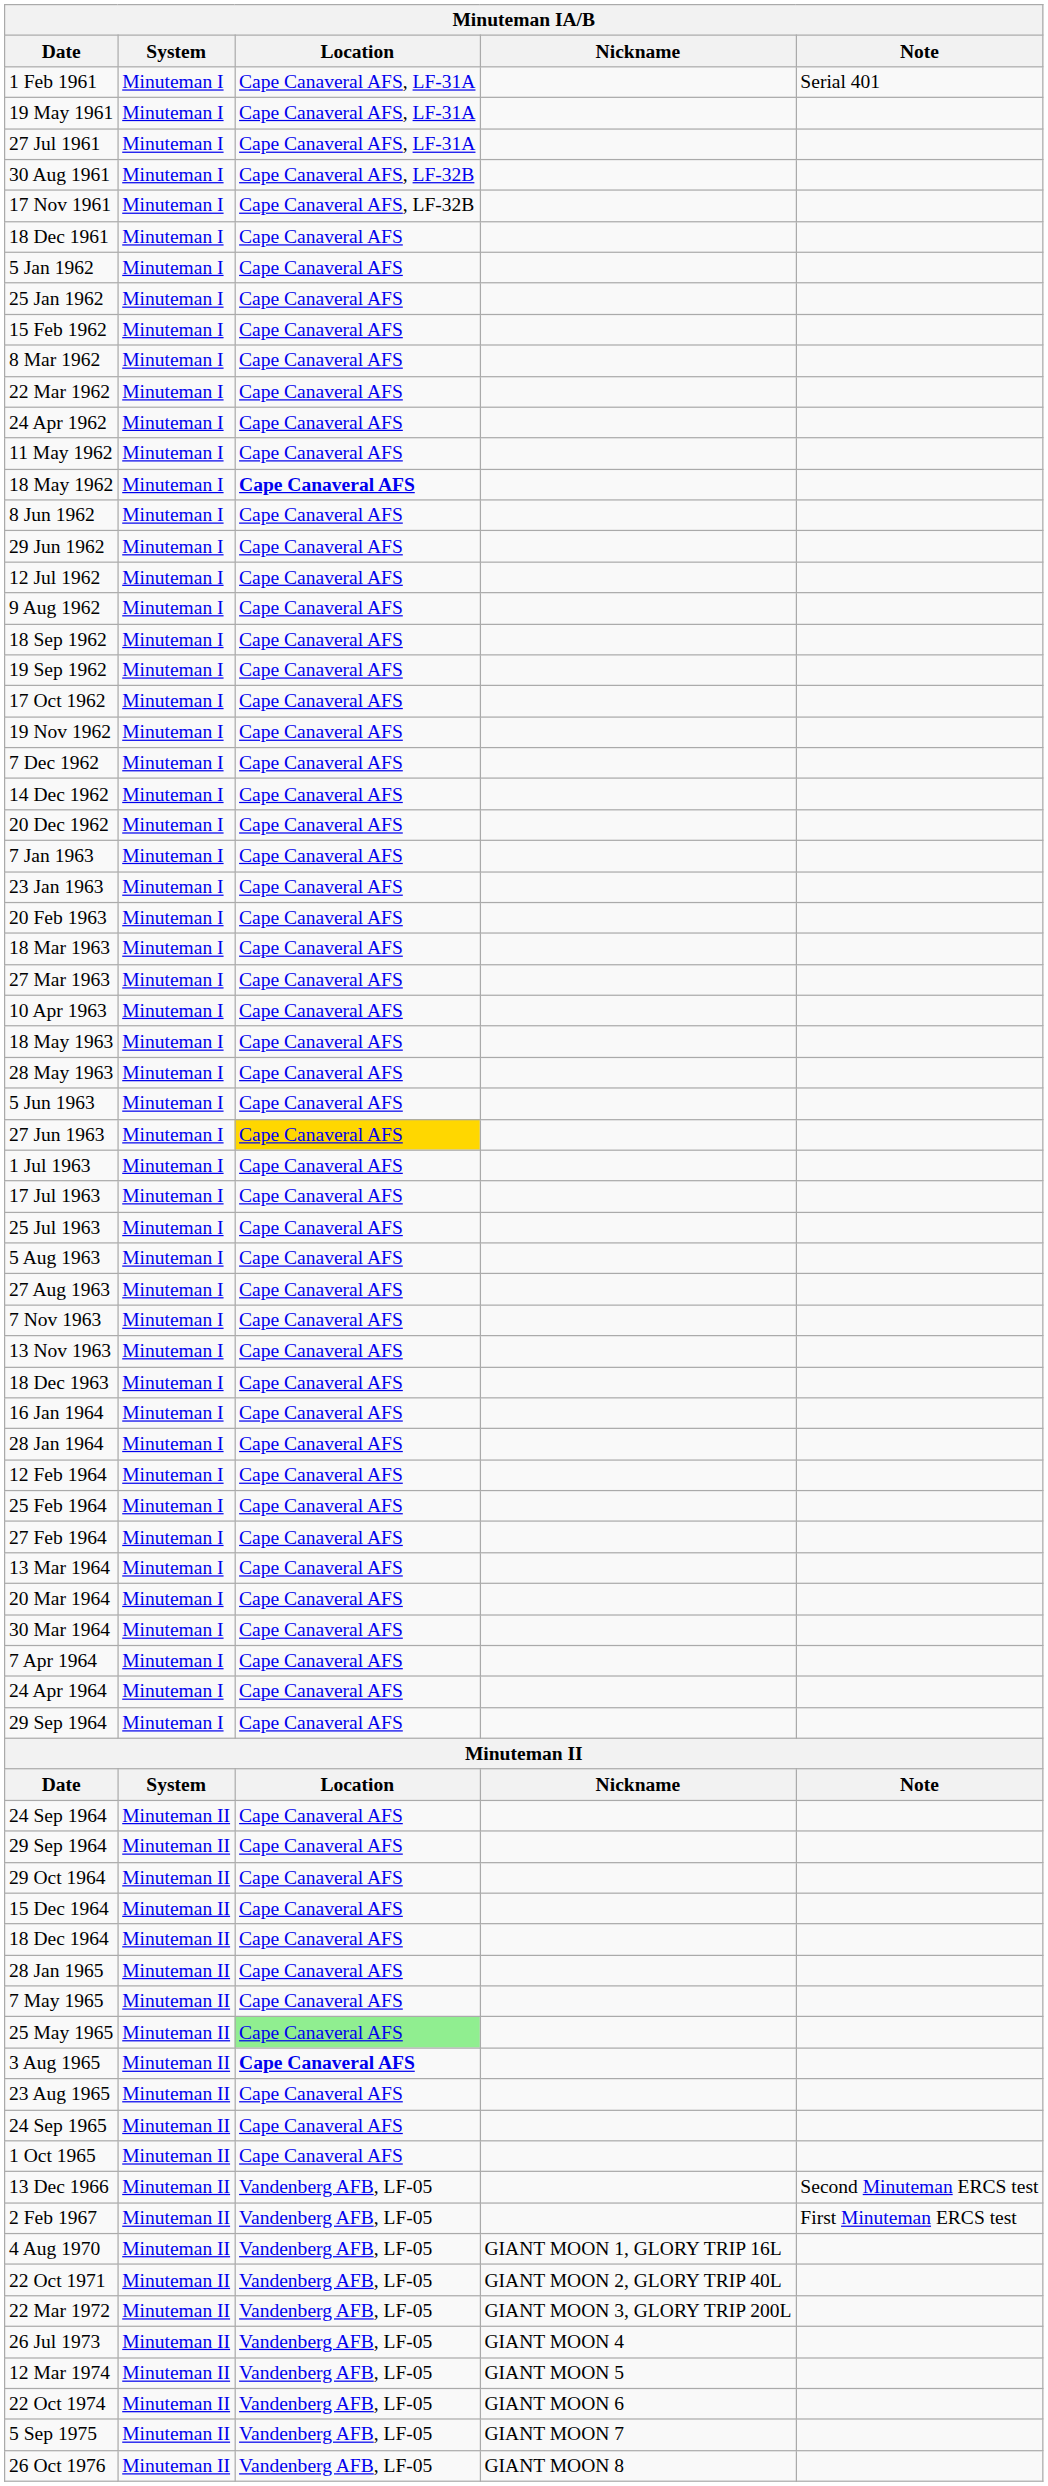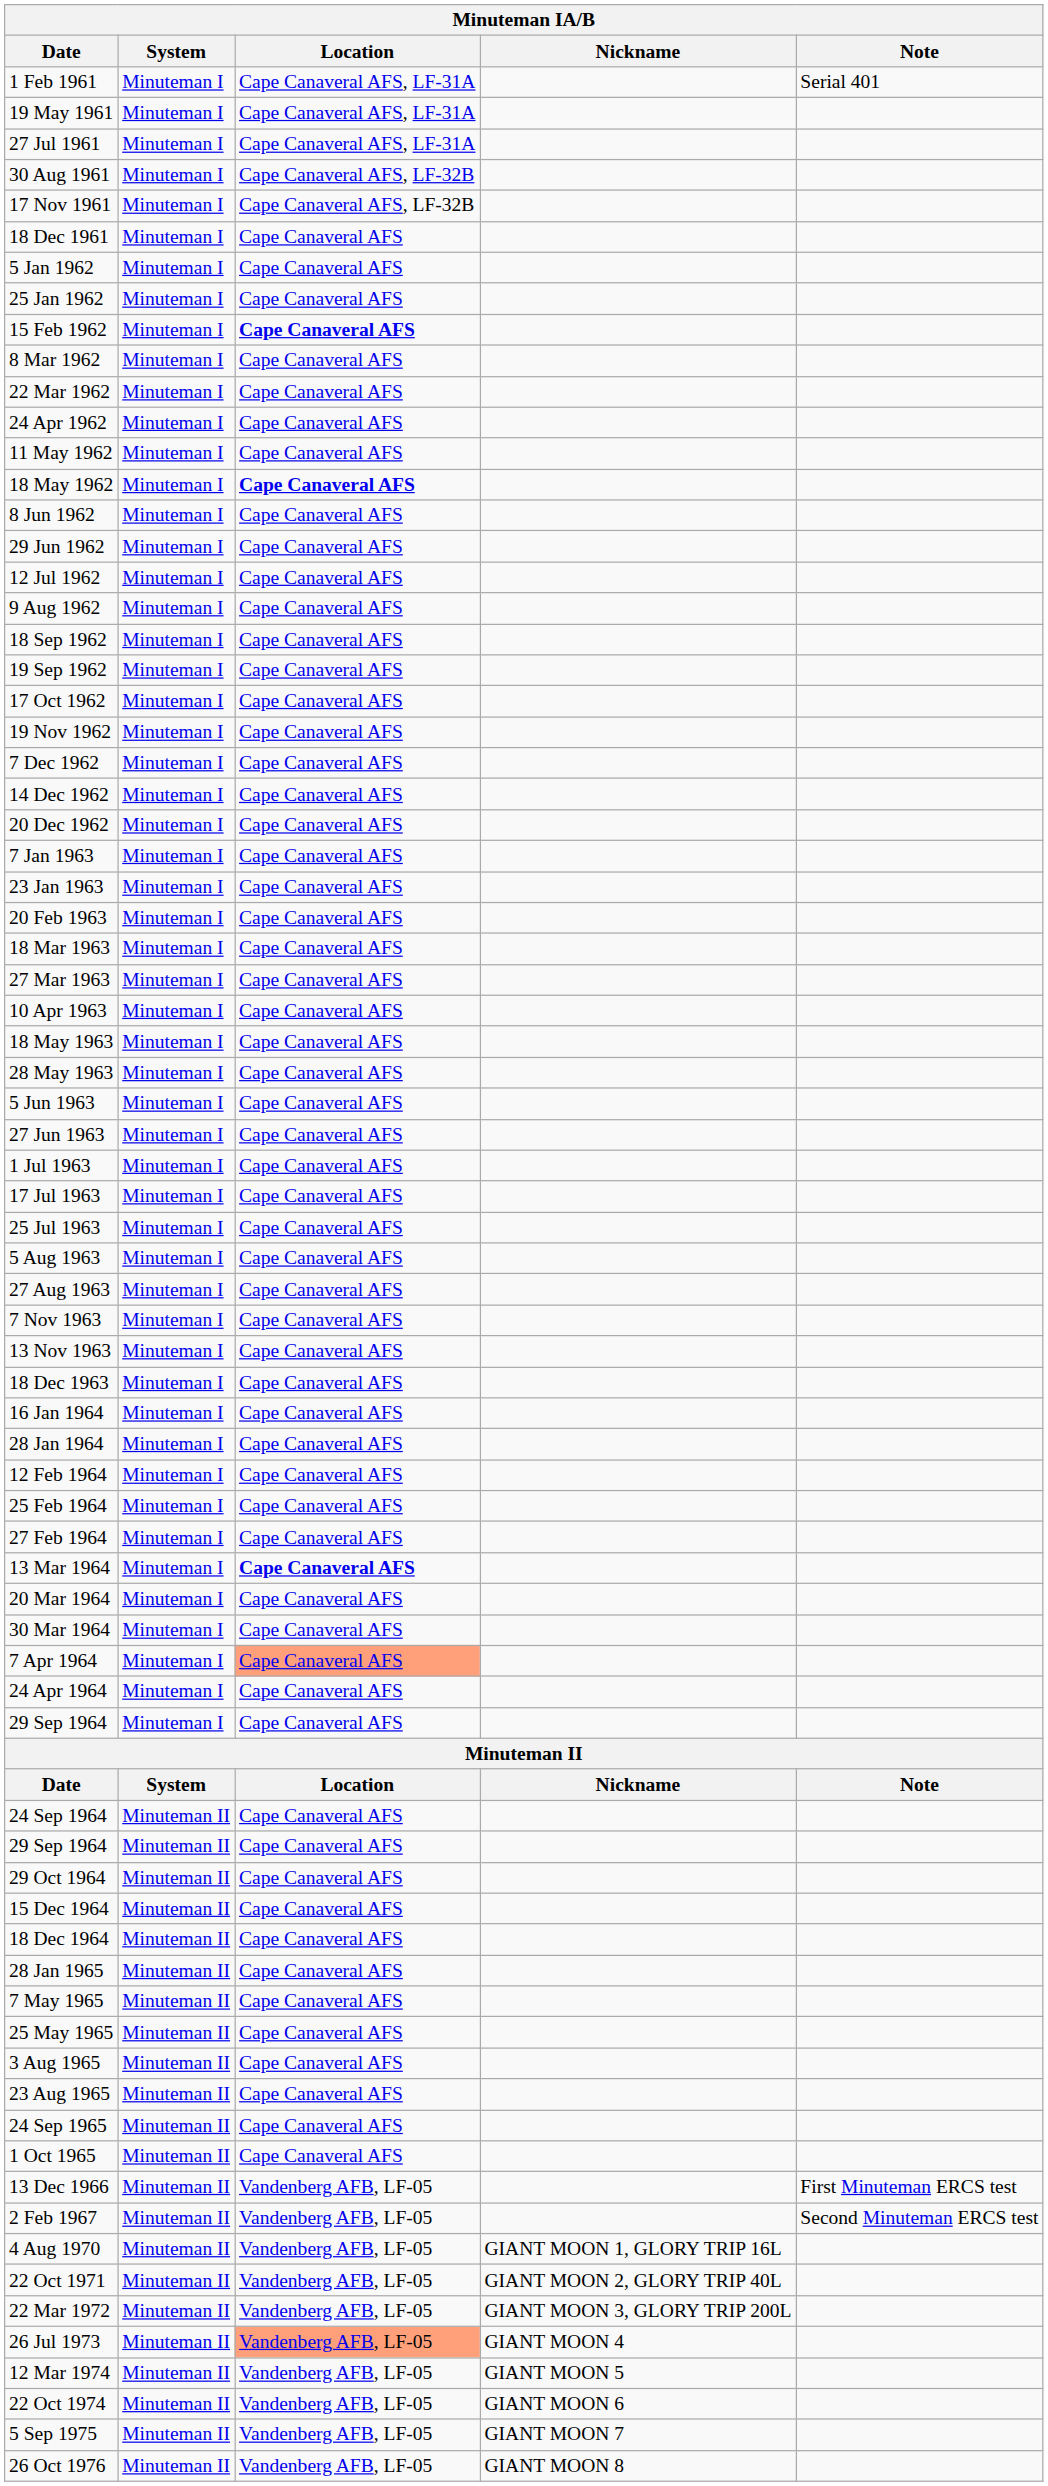 <table class="wikitable">
 <tr>
 <th colspan=6>Minuteman IA/B</th>
 </tr>
 <tr>
 <th>Date</th>
 <th>System</th>
 <th>Location</th>
 <th>Nickname</th>
 <th>Note</th>
 </tr>
 <tr>
 <td>1 Feb 1961</td>
 <td><a href='#'>Minuteman I</a></td>
 <td><a href='#'>Cape Canaveral AFS</a>, <a href='#'>LF-31A</a></td>
 <td></td>
 <td>Serial 401</td>
 </tr>
 <tr>
 <td>19 May 1961</td>
 <td><a href='#'>Minuteman I</a></td>
 <td><a href='#'>Cape Canaveral AFS</a>, <a href='#'>LF-31A</a></td>
 <td></td>
 <td></td>
 </tr>
 <tr>
 <td>27 Jul 1961</td>
 <td><a href='#'>Minuteman I</a></td>
 <td><a href='#'>Cape Canaveral AFS</a>, <a href='#'>LF-31A</a></td>
 <td></td>
 <td></td>
 </tr>
 <tr>
 <td>30 Aug 1961</td>
 <td><a href='#'>Minuteman I</a></td>
 <td><a href='#'>Cape Canaveral AFS</a>, <a href='#'>LF-32B</a></td>
 <td></td>
 <td></td>
 </tr>
 <tr>
 <td>17 Nov 1961</td>
 <td><a href='#'>Minuteman I</a></td>
 <td><a href='#'>Cape Canaveral AFS</a>, LF-32B</td>
 <td></td>
 <td></td>
 </tr>
 <tr>
 <td>18 Dec 1961</td>
 <td><a href='#'>Minuteman I</a></td>
 <td><a href='#'>Cape Canaveral AFS</a></td>
 <td></td>
 <td></td>
 </tr>
 <tr>
 <td>5 Jan 1962</td>
 <td><a href='#'>Minuteman I</a></td>
 <td><a href='#'>Cape Canaveral AFS</a></td>
 <td></td>
 <td></td>
 </tr>
 <tr>
 <td>25 Jan 1962</td>
 <td><a href='#'>Minuteman I</a></td>
 <td><a href='#'>Cape Canaveral AFS</a></td>
 <td></td>
 <td></td>
 </tr>
 <tr>
 <td>15 Feb 1962</td>
 <td><a href='#'>Minuteman I</a></td>
-<td><a href='#'>Cape Canaveral AFS</a></td>
+<td><strong><a href='#'>Cape Canaveral AFS</a></strong></td>
 <td></td>
 <td></td>
 </tr>
 <tr>
 <td>8 Mar 1962</td>
 <td><a href='#'>Minuteman I</a></td>
 <td><a href='#'>Cape Canaveral AFS</a></td>
 <td></td>
 <td></td>
 </tr>
 <tr>
 <td>22 Mar 1962</td>
 <td><a href='#'>Minuteman I</a></td>
 <td><a href='#'>Cape Canaveral AFS</a></td>
 <td></td>
 <td></td>
 </tr>
 <tr>
 <td>24 Apr 1962</td>
 <td><a href='#'>Minuteman I</a></td>
 <td><a href='#'>Cape Canaveral AFS</a></td>
 <td></td>
 <td></td>
 </tr>
 <tr>
 <td>11 May 1962</td>
 <td><a href='#'>Minuteman I</a></td>
 <td><a href='#'>Cape Canaveral AFS</a></td>
 <td></td>
 <td></td>
 </tr>
 <tr>
 <td>18 May 1962</td>
 <td><a href='#'>Minuteman I</a></td>
 <td><strong><a href='#'>Cape Canaveral AFS</a></strong></td>
 <td></td>
 <td></td>
 </tr>
 <tr>
 <td>8 Jun 1962</td>
 <td><a href='#'>Minuteman I</a></td>
 <td><a href='#'>Cape Canaveral AFS</a></td>
 <td></td>
 <td></td>
 </tr>
 <tr>
 <td>29 Jun 1962</td>
 <td><a href='#'>Minuteman I</a></td>
 <td><a href='#'>Cape Canaveral AFS</a></td>
 <td></td>
 <td></td>
 </tr>
 <tr>
 <td>12 Jul 1962</td>
 <td><a href='#'>Minuteman I</a></td>
 <td><a href='#'>Cape Canaveral AFS</a></td>
 <td></td>
 <td></td>
 </tr>
 <tr>
 <td>9 Aug 1962</td>
 <td><a href='#'>Minuteman I</a></td>
 <td><a href='#'>Cape Canaveral AFS</a></td>
 <td></td>
 <td></td>
 </tr>
 <tr>
 <td>18 Sep 1962</td>
 <td><a href='#'>Minuteman I</a></td>
 <td><a href='#'>Cape Canaveral AFS</a></td>
 <td></td>
 <td></td>
 </tr>
 <tr>
 <td>19 Sep 1962</td>
 <td><a href='#'>Minuteman I</a></td>
 <td><a href='#'>Cape Canaveral AFS</a></td>
 <td></td>
 <td></td>
 </tr>
 <tr>
 <td>17 Oct 1962</td>
 <td><a href='#'>Minuteman I</a></td>
 <td><a href='#'>Cape Canaveral AFS</a></td>
 <td></td>
 <td></td>
 </tr>
 <tr>
 <td>19 Nov 1962</td>
 <td><a href='#'>Minuteman I</a></td>
 <td><a href='#'>Cape Canaveral AFS</a></td>
 <td></td>
 <td></td>
 </tr>
 <tr>
 <td>7 Dec 1962</td>
 <td><a href='#'>Minuteman I</a></td>
 <td><a href='#'>Cape Canaveral AFS</a></td>
 <td></td>
 <td></td>
 </tr>
 <tr>
 <td>14 Dec 1962</td>
 <td><a href='#'>Minuteman I</a></td>
 <td><a href='#'>Cape Canaveral AFS</a></td>
 <td></td>
 <td></td>
 </tr>
 <tr>
 <td>20 Dec 1962</td>
 <td><a href='#'>Minuteman I</a></td>
 <td><a href='#'>Cape Canaveral AFS</a></td>
 <td></td>
 <td></td>
 </tr>
 <tr>
 <td>7 Jan 1963</td>
 <td><a href='#'>Minuteman I</a></td>
 <td><a href='#'>Cape Canaveral AFS</a></td>
 <td></td>
 <td></td>
 </tr>
 <tr>
 <td>23 Jan 1963</td>
 <td><a href='#'>Minuteman I</a></td>
 <td><a href='#'>Cape Canaveral AFS</a></td>
 <td></td>
 <td></td>
 </tr>
 <tr>
 <td>20 Feb 1963</td>
 <td><a href='#'>Minuteman I</a></td>
 <td><a href='#'>Cape Canaveral AFS</a></td>
 <td></td>
 <td></td>
 </tr>
 <tr>
 <td>18 Mar 1963</td>
 <td><a href='#'>Minuteman I</a></td>
 <td><a href='#'>Cape Canaveral AFS</a></td>
 <td></td>
 <td></td>
 </tr>
 <tr>
 <td>27 Mar 1963</td>
 <td><a href='#'>Minuteman I</a></td>
 <td><a href='#'>Cape Canaveral AFS</a></td>
 <td></td>
 <td></td>
 </tr>
 <tr>
 <td>10 Apr 1963</td>
 <td><a href='#'>Minuteman I</a></td>
 <td><a href='#'>Cape Canaveral AFS</a></td>
 <td></td>
 <td></td>
 </tr>
 <tr>
 <td>18 May 1963</td>
 <td><a href='#'>Minuteman I</a></td>
 <td><a href='#'>Cape Canaveral AFS</a></td>
 <td></td>
 <td></td>
 </tr>
 <tr>
 <td>28 May 1963</td>
 <td><a href='#'>Minuteman I</a></td>
 <td><a href='#'>Cape Canaveral AFS</a></td>
 <td></td>
 <td></td>
 </tr>
 <tr>
 <td>5 Jun 1963</td>
 <td><a href='#'>Minuteman I</a></td>
 <td><a href='#'>Cape Canaveral AFS</a></td>
 <td></td>
 <td></td>
 </tr>
 <tr>
 <td>27 Jun 1963</td>
 <td><a href='#'>Minuteman I</a></td>
-<td style="background: gold;"><a href='#'>Cape Canaveral AFS</a></td>
+<td><a href='#'>Cape Canaveral AFS</a></td>
 <td></td>
 <td></td>
 </tr>
 <tr>
 <td>1 Jul 1963</td>
 <td><a href='#'>Minuteman I</a></td>
 <td><a href='#'>Cape Canaveral AFS</a></td>
 <td></td>
 <td></td>
 </tr>
 <tr>
 <td>17 Jul 1963</td>
 <td><a href='#'>Minuteman I</a></td>
 <td><a href='#'>Cape Canaveral AFS</a></td>
 <td></td>
 <td></td>
 </tr>
 <tr>
 <td>25 Jul 1963</td>
 <td><a href='#'>Minuteman I</a></td>
 <td><a href='#'>Cape Canaveral AFS</a></td>
 <td></td>
 <td></td>
 </tr>
 <tr>
 <td>5 Aug 1963</td>
 <td><a href='#'>Minuteman I</a></td>
 <td><a href='#'>Cape Canaveral AFS</a></td>
 <td></td>
 <td></td>
 </tr>
 <tr>
 <td>27 Aug 1963</td>
 <td><a href='#'>Minuteman I</a></td>
 <td><a href='#'>Cape Canaveral AFS</a></td>
 <td></td>
 <td></td>
 </tr>
 <tr>
 <td>7 Nov 1963</td>
 <td><a href='#'>Minuteman I</a></td>
 <td><a href='#'>Cape Canaveral AFS</a></td>
 <td></td>
 <td></td>
 </tr>
 <tr>
 <td>13 Nov 1963</td>
 <td><a href='#'>Minuteman I</a></td>
 <td><a href='#'>Cape Canaveral AFS</a></td>
 <td></td>
 <td></td>
 </tr>
 <tr>
 <td>18 Dec 1963</td>
 <td><a href='#'>Minuteman I</a></td>
 <td><a href='#'>Cape Canaveral AFS</a></td>
 <td></td>
 <td></td>
 </tr>
 <tr>
 <td>16 Jan 1964</td>
 <td><a href='#'>Minuteman I</a></td>
 <td><a href='#'>Cape Canaveral AFS</a></td>
 <td></td>
 <td></td>
 </tr>
 <tr>
 <td>28 Jan 1964</td>
 <td><a href='#'>Minuteman I</a></td>
 <td><a href='#'>Cape Canaveral AFS</a></td>
 <td></td>
 <td></td>
 </tr>
 <tr>
 <td>12 Feb 1964</td>
 <td><a href='#'>Minuteman I</a></td>
 <td><a href='#'>Cape Canaveral AFS</a></td>
 <td></td>
 <td></td>
 </tr>
 <tr>
 <td>25 Feb 1964</td>
 <td><a href='#'>Minuteman I</a></td>
 <td><a href='#'>Cape Canaveral AFS</a></td>
 <td></td>
 <td></td>
 </tr>
 <tr>
 <td>27 Feb 1964</td>
 <td><a href='#'>Minuteman I</a></td>
 <td><a href='#'>Cape Canaveral AFS</a></td>
 <td></td>
 <td></td>
 </tr>
 <tr>
 <td>13 Mar 1964</td>
 <td><a href='#'>Minuteman I</a></td>
-<td><a href='#'>Cape Canaveral AFS</a></td>
+<td><strong><a href='#'>Cape Canaveral AFS</a></strong></td>
 <td></td>
 <td></td>
 </tr>
 <tr>
 <td>20 Mar 1964</td>
 <td><a href='#'>Minuteman I</a></td>
 <td><a href='#'>Cape Canaveral AFS</a></td>
 <td></td>
 <td></td>
 </tr>
 <tr>
 <td>30 Mar 1964</td>
 <td><a href='#'>Minuteman I</a></td>
 <td><a href='#'>Cape Canaveral AFS</a></td>
 <td></td>
 <td></td>
 </tr>
 <tr>
 <td>7 Apr 1964</td>
 <td><a href='#'>Minuteman I</a></td>
-<td><a href='#'>Cape Canaveral AFS</a></td>
+<td style="background: lightsalmon;"><a href='#'>Cape Canaveral AFS</a></td>
 <td></td>
 <td></td>
 </tr>
 <tr>
 <td>24 Apr 1964</td>
 <td><a href='#'>Minuteman I</a></td>
 <td><a href='#'>Cape Canaveral AFS</a></td>
 <td></td>
 <td></td>
 </tr>
 <tr>
 <td>29 Sep 1964</td>
 <td><a href='#'>Minuteman I</a></td>
 <td><a href='#'>Cape Canaveral AFS</a></td>
 <td></td>
 <td></td>
 </tr>
 <tr>
 <th colspan=6>Minuteman II</th>
 </tr>
 <tr>
 <th>Date</th>
 <th>System</th>
 <th>Location</th>
 <th>Nickname</th>
 <th>Note</th>
 </tr>
 <tr>
 <td>24 Sep 1964</td>
 <td><a href='#'>Minuteman II</a></td>
 <td><a href='#'>Cape Canaveral AFS</a></td>
 <td></td>
 <td></td>
 </tr>
 <tr>
 <td>29 Sep 1964</td>
 <td><a href='#'>Minuteman II</a></td>
 <td><a href='#'>Cape Canaveral AFS</a></td>
 <td></td>
 <td></td>
 </tr>
 <tr>
 <td>29 Oct 1964</td>
 <td><a href='#'>Minuteman II</a></td>
 <td><a href='#'>Cape Canaveral AFS</a></td>
 <td></td>
 <td></td>
 </tr>
 <tr>
 <td>15 Dec 1964</td>
 <td><a href='#'>Minuteman II</a></td>
 <td><a href='#'>Cape Canaveral AFS</a></td>
 <td></td>
 <td></td>
 </tr>
 <tr>
 <td>18 Dec 1964</td>
 <td><a href='#'>Minuteman II</a></td>
 <td><a href='#'>Cape Canaveral AFS</a></td>
 <td></td>
 <td></td>
 </tr>
 <tr>
 <td>28 Jan 1965</td>
 <td><a href='#'>Minuteman II</a></td>
 <td><a href='#'>Cape Canaveral AFS</a></td>
 <td></td>
 <td></td>
 </tr>
 <tr>
 <td>7 May 1965</td>
 <td><a href='#'>Minuteman II</a></td>
 <td><a href='#'>Cape Canaveral AFS</a></td>
 <td></td>
 <td></td>
 </tr>
 <tr>
 <td>25 May 1965</td>
 <td><a href='#'>Minuteman II</a></td>
-<td style="background: lightgreen;"><a href='#'>Cape Canaveral AFS</a></td>
+<td><a href='#'>Cape Canaveral AFS</a></td>
 <td></td>
 <td></td>
 </tr>
 <tr>
 <td>3 Aug 1965</td>
 <td><a href='#'>Minuteman II</a></td>
-<td><strong><a href='#'>Cape Canaveral AFS</a></strong></td>
+<td><a href='#'>Cape Canaveral AFS</a></td>
 <td></td>
 <td></td>
 </tr>
 <tr>
 <td>23 Aug 1965</td>
 <td><a href='#'>Minuteman II</a></td>
 <td><a href='#'>Cape Canaveral AFS</a></td>
 <td></td>
 <td></td>
 </tr>
 <tr>
 <td>24 Sep 1965</td>
 <td><a href='#'>Minuteman II</a></td>
 <td><a href='#'>Cape Canaveral AFS</a></td>
 <td></td>
 <td></td>
 </tr>
 <tr>
 <td>1 Oct 1965</td>
 <td><a href='#'>Minuteman II</a></td>
 <td><a href='#'>Cape Canaveral AFS</a></td>
 <td></td>
 <td></td>
 </tr>
 <tr>
 <td>13 Dec 1966</td>
 <td><a href='#'>Minuteman II</a></td>
 <td><a href='#'>Vandenberg AFB</a>, LF-05</td>
 <td></td>
-<td>Second <a href='#'>Minuteman</a> ERCS test</td>
+<td>First <a href='#'>Minuteman</a> ERCS test</td>
 </tr>
 <tr>
 <td>2 Feb 1967</td>
 <td><a href='#'>Minuteman II</a></td>
 <td><a href='#'>Vandenberg AFB</a>, LF-05</td>
 <td></td>
-<td>First <a href='#'>Minuteman</a> ERCS test</td>
+<td>Second <a href='#'>Minuteman</a> ERCS test</td>
 </tr>
 <tr>
 <td>4 Aug 1970</td>
 <td><a href='#'>Minuteman II</a></td>
 <td><a href='#'>Vandenberg AFB</a>, LF-05</td>
 <td>GIANT MOON 1, GLORY TRIP 16L</td>
 <td></td>
 </tr>
 <tr>
 <td>22 Oct 1971</td>
 <td><a href='#'>Minuteman II</a></td>
 <td><a href='#'>Vandenberg AFB</a>, LF-05</td>
 <td>GIANT MOON 2, GLORY TRIP 40L</td>
 <td></td>
 </tr>
 <tr>
 <td>22 Mar 1972</td>
 <td><a href='#'>Minuteman II</a></td>
 <td><a href='#'>Vandenberg AFB</a>, LF-05</td>
 <td>GIANT MOON 3, GLORY TRIP 200L</td>
 <td></td>
 </tr>
 <tr>
 <td>26 Jul 1973</td>
 <td><a href='#'>Minuteman II</a></td>
-<td><a href='#'>Vandenberg AFB</a>, LF-05</td>
+<td style="background: lightsalmon;"><a href='#'>Vandenberg AFB</a>, LF-05</td>
 <td>GIANT MOON 4</td>
 <td></td>
 </tr>
 <tr>
 <td>12 Mar 1974</td>
 <td><a href='#'>Minuteman II</a></td>
 <td><a href='#'>Vandenberg AFB</a>, LF-05</td>
 <td>GIANT MOON 5</td>
 <td></td>
 </tr>
 <tr>
 <td>22 Oct 1974</td>
 <td><a href='#'>Minuteman II</a></td>
 <td><a href='#'>Vandenberg AFB</a>, LF-05</td>
 <td>GIANT MOON 6</td>
 <td></td>
 </tr>
 <tr>
 <td>5 Sep 1975</td>
 <td><a href='#'>Minuteman II</a></td>
 <td><a href='#'>Vandenberg AFB</a>, LF-05</td>
 <td>GIANT MOON 7</td>
 <td></td>
 </tr>
 <tr>
 <td>26 Oct 1976</td>
 <td><a href='#'>Minuteman II</a></td>
 <td><a href='#'>Vandenberg AFB</a>, LF-05</td>
 <td>GIANT MOON 8</td>
 <td></td>
 </tr>
 </table>
